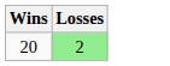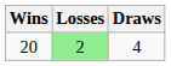 <table class="wikitable">
 <tr>
 <th>Wins</th>
 <th>Losses</th>
+<th>Draws</th>
 </tr>
 <tr>
 <td align=center>20</td>
 <td align=center style="background: lightgreen;">2</td>
+<td align=center>4</td>
 </tr>
 </table>
